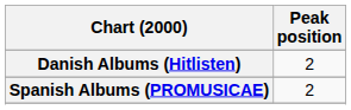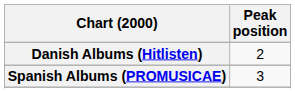 <table class="wikitable sortable plainrowheaders" style="text-align:center">
 <tr>
 <th>Chart (2000)</th>
 <th>Peak<br>position</th>
 </tr>
 <tr>
 </tr>
 <tr>
 </tr>
 <tr>
 </tr>
 <tr>
 </tr>
 <tr>
 <th scope="row">Danish Albums (<a href='#'>Hitlisten</a>)</th>
 <td style="text-align:center;">2</td>
 </tr>
 <tr>
 </tr>
 <tr>
 </tr>
 <tr>
 </tr>
 <tr>
 </tr>
 <tr>
 </tr>
 <tr>
 </tr>
 <tr>
 </tr>
 <tr>
 </tr>
 <tr>
 </tr>
 <tr>
 <th scope="row">Spanish Albums (<a href='#'>PROMUSICAE</a>)</th>
-<td>2</td>
+<td>3</td>
 </tr>
 <tr>
 </tr>
 <tr>
 </tr>
 <tr>
 </tr>
 <tr>
 </tr>
 <tr>
 </tr>
 </table>
